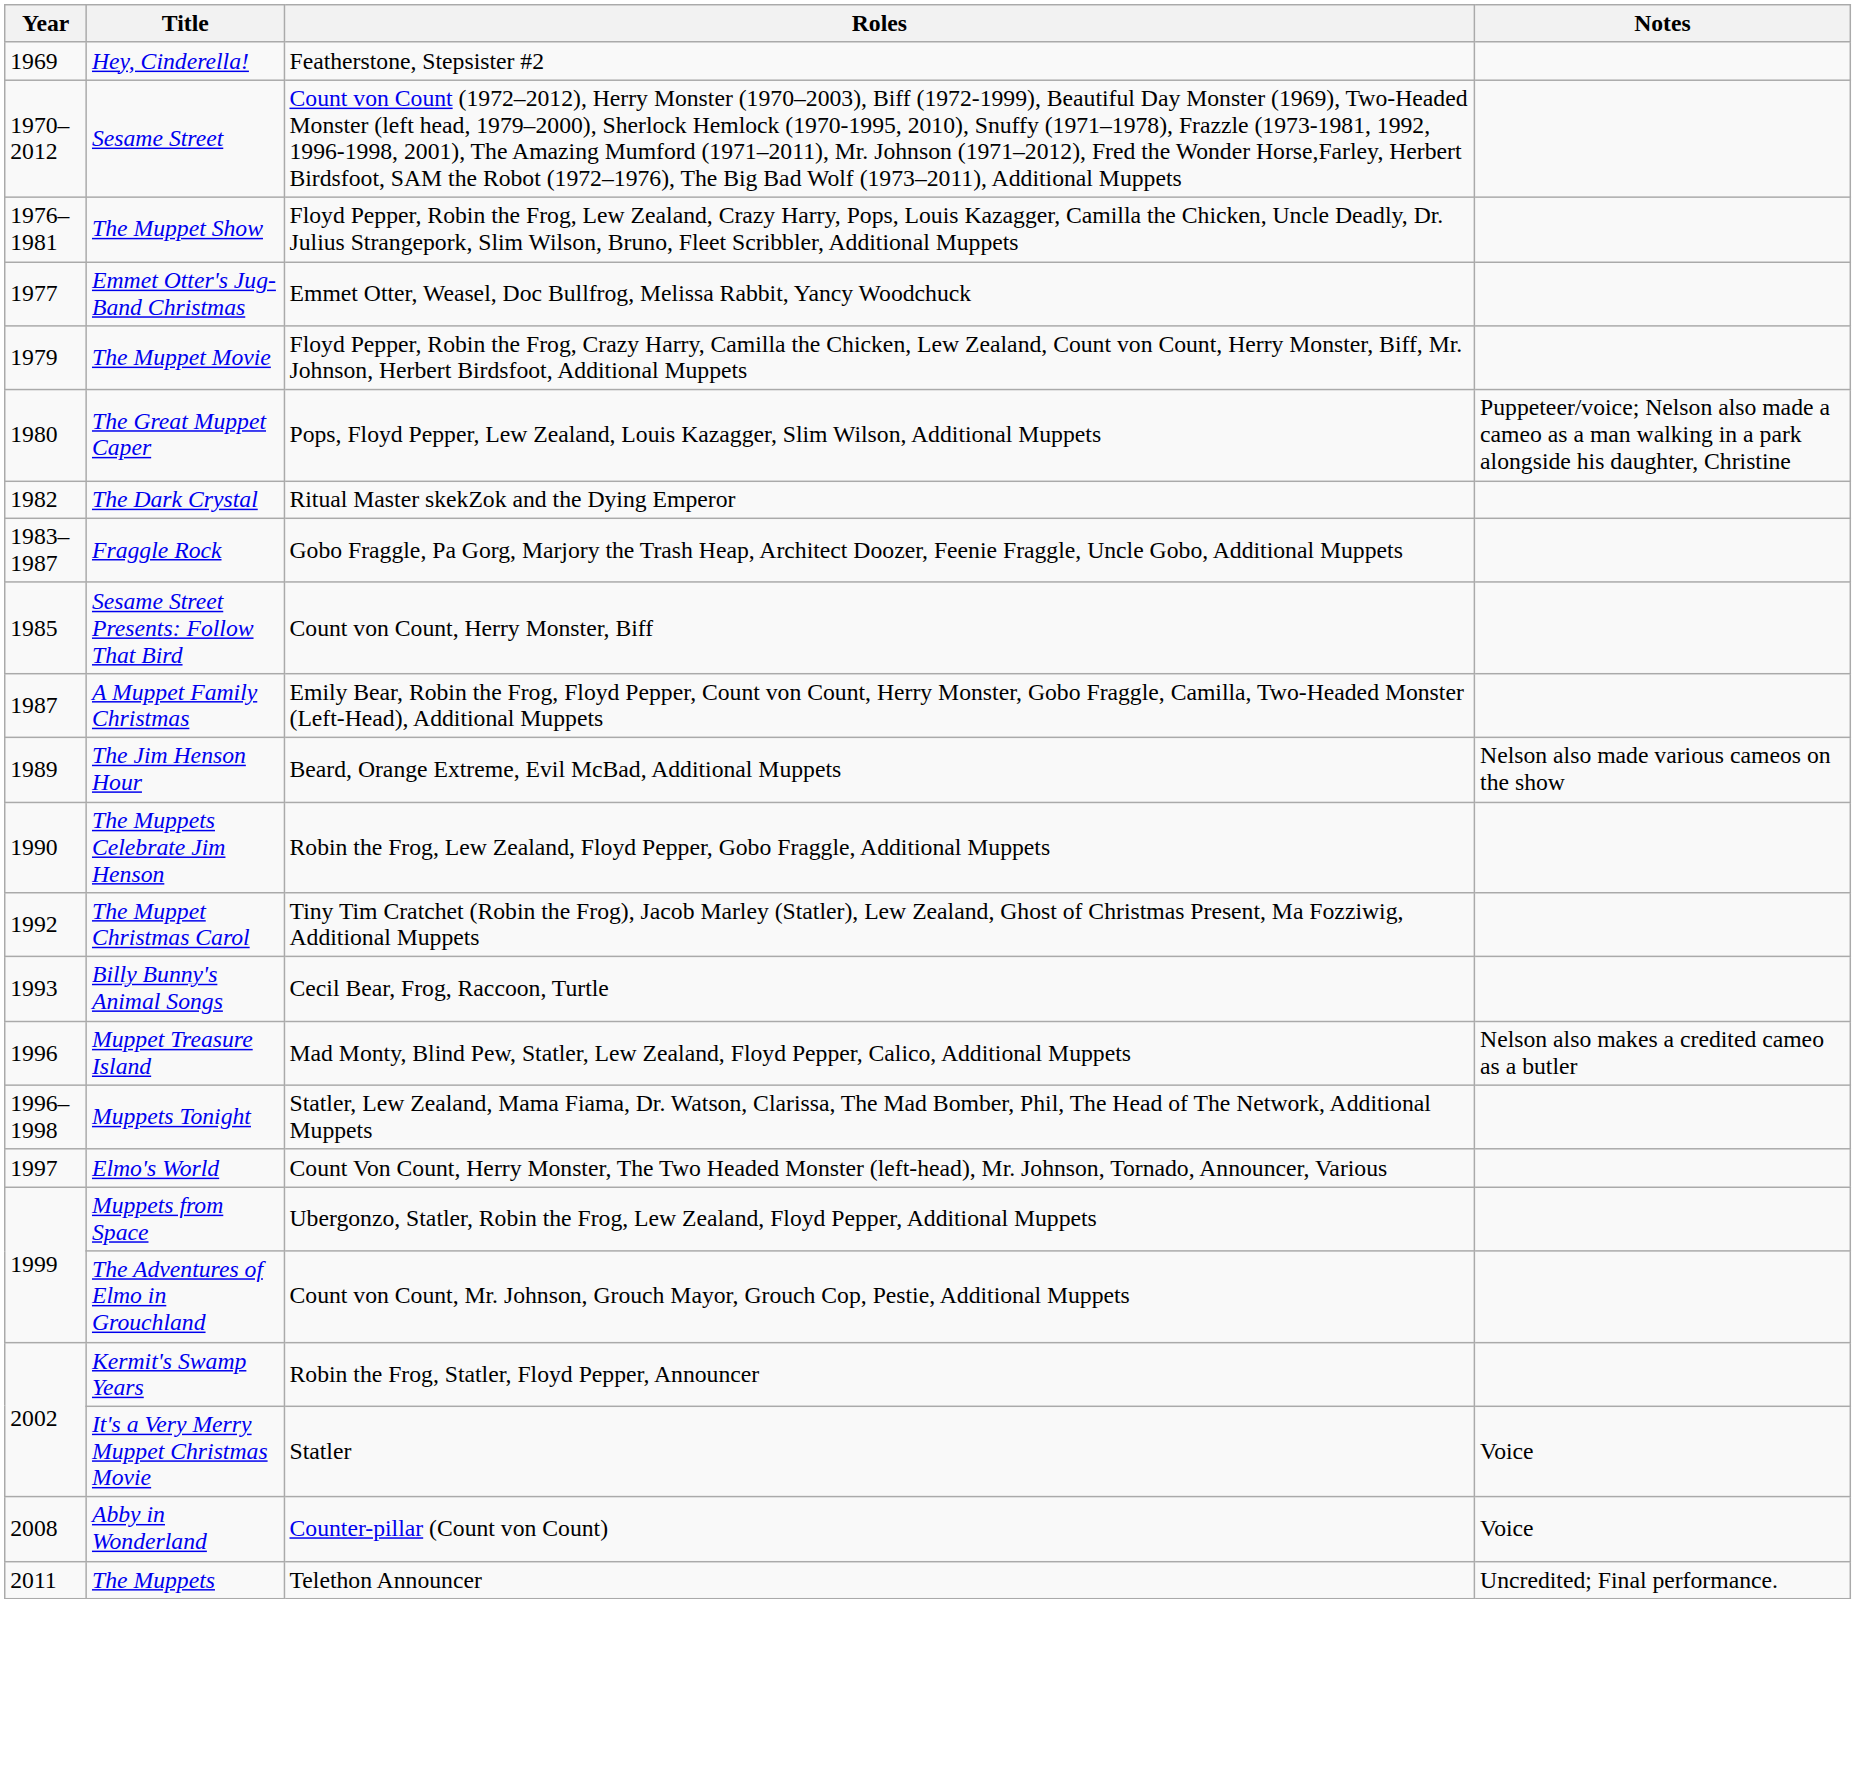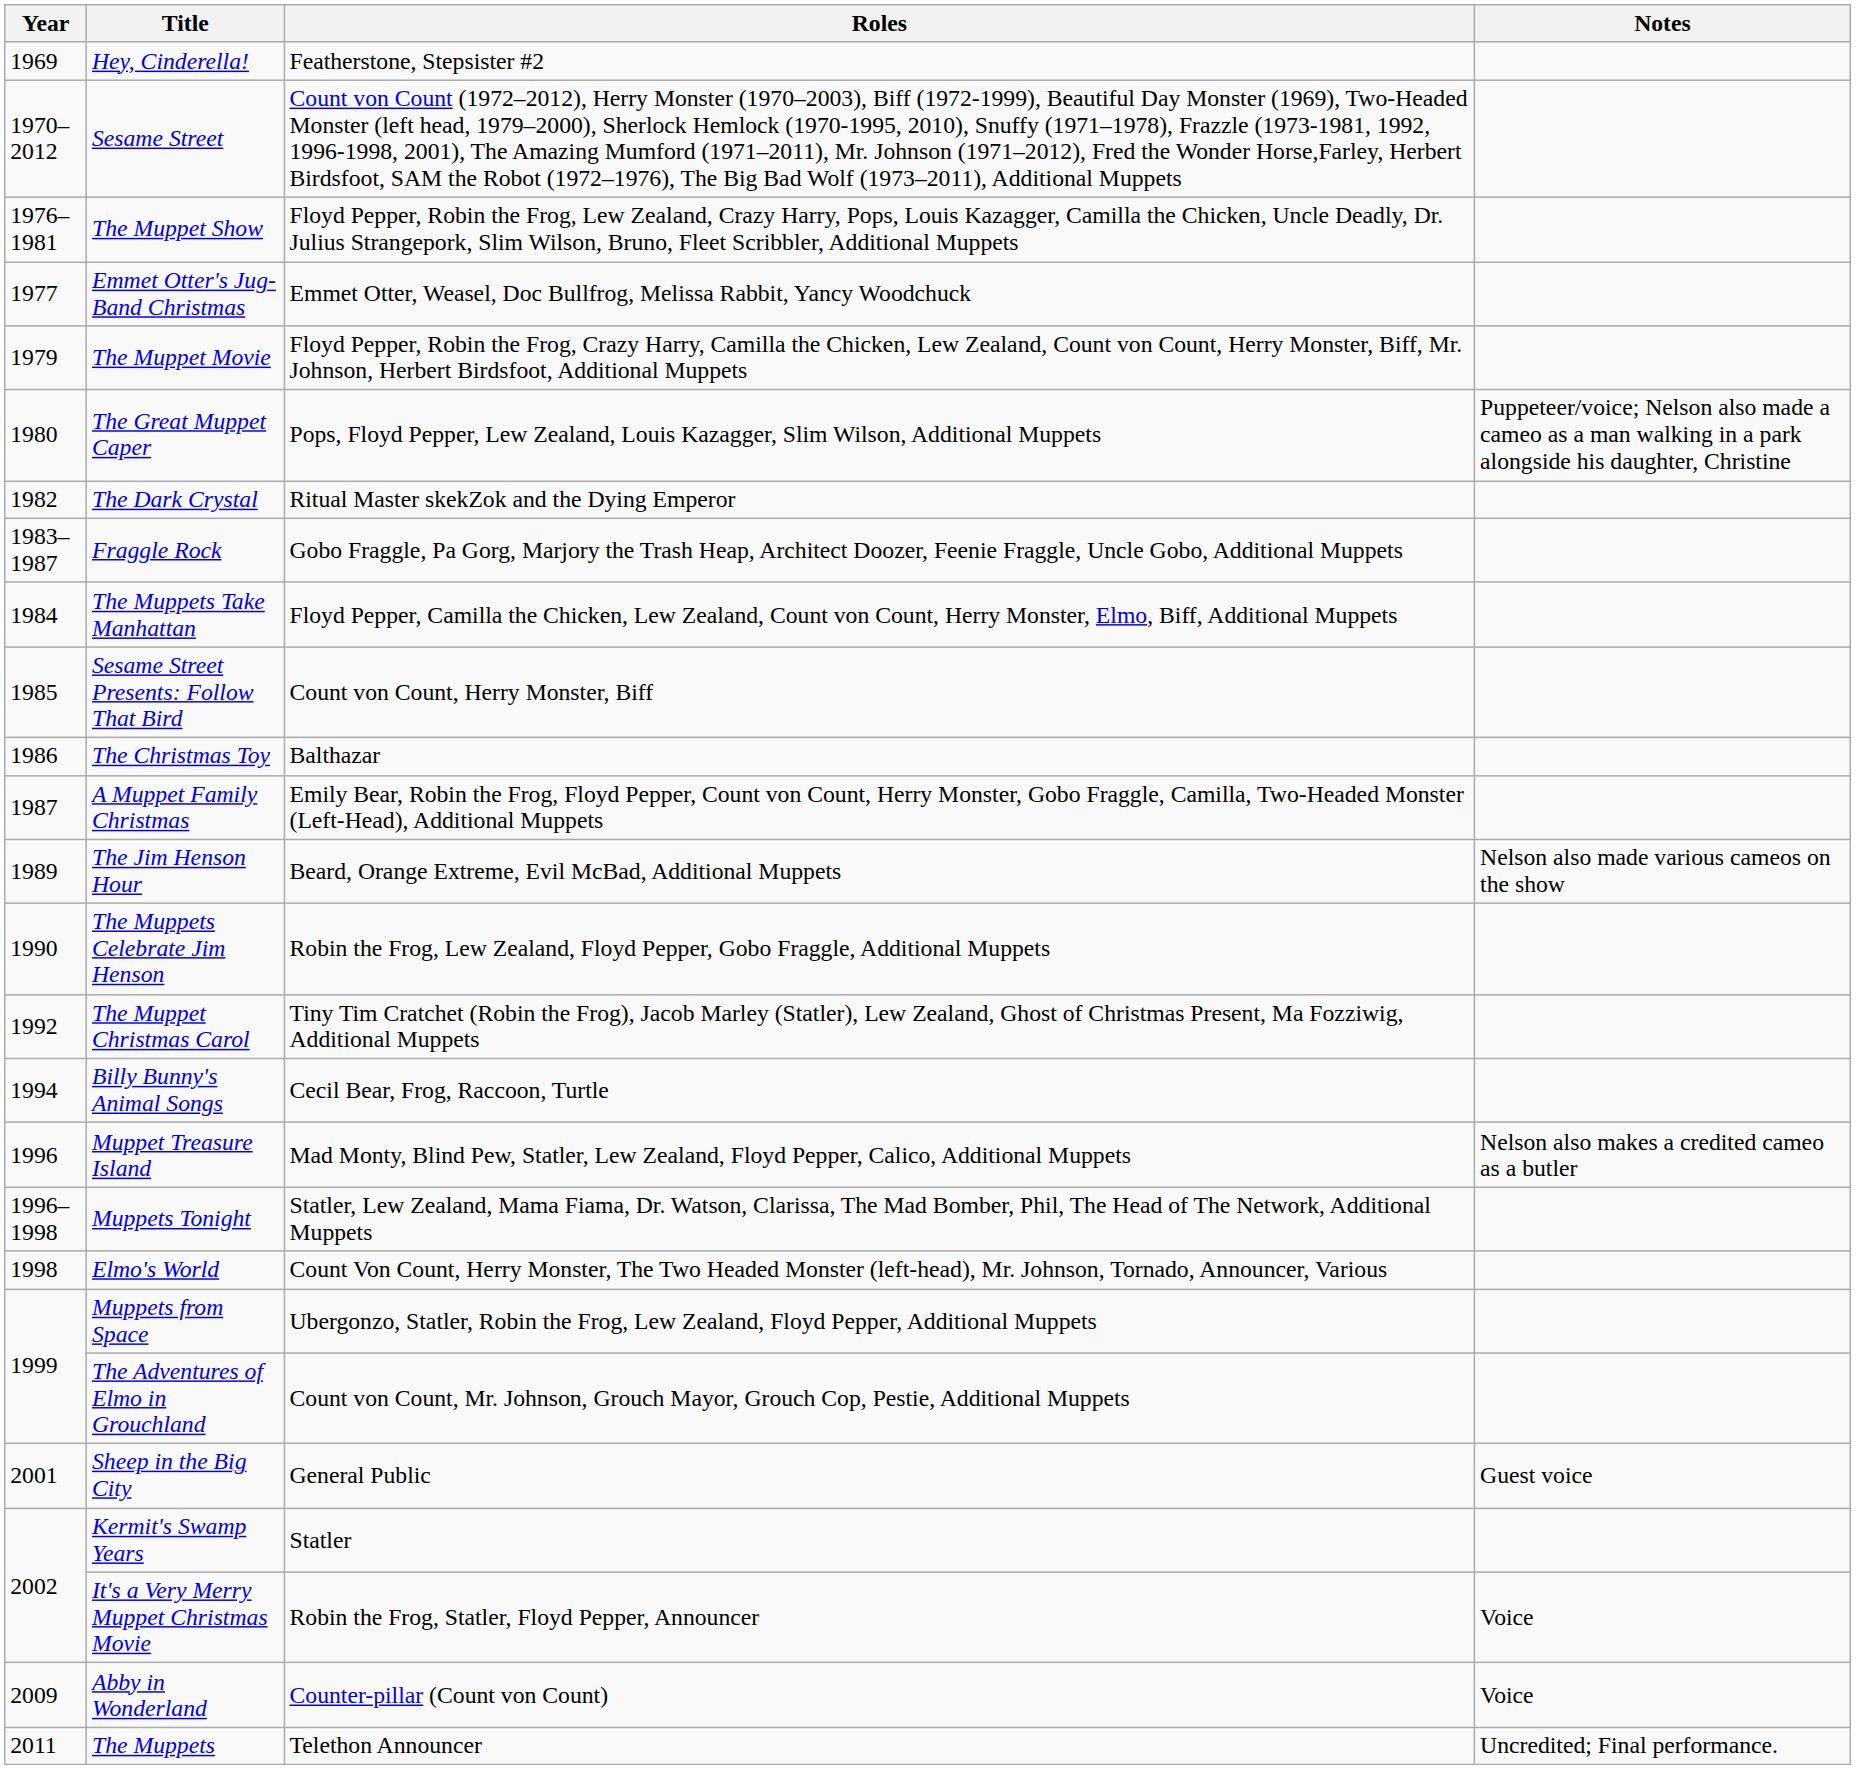 <table class="wikitable sortable">
 <tr>
 <th>Year</th>
 <th>Title</th>
 <th>Roles</th>
 <th>Notes</th>
 </tr>
 <tr>
 <td>1969</td>
 <td><em><a href='#'>Hey, Cinderella!</a></em></td>
 <td>Featherstone, Stepsister #2</td>
 <td></td>
 </tr>
 <tr>
 <td>1970–2012</td>
 <td><em><a href='#'>Sesame Street</a></em></td>
 <td><a href='#'>Count von Count</a> (1972–2012), Herry Monster (1970–2003), Biff (1972-1999), Beautiful Day Monster (1969), Two-Headed Monster (left head, 1979–2000), Sherlock Hemlock (1970-1995, 2010), Snuffy (1971–1978), Frazzle (1973-1981, 1992, 1996-1998, 2001), The Amazing Mumford (1971–2011), Mr. Johnson (1971–2012), Fred the Wonder Horse,Farley, Herbert Birdsfoot, SAM the Robot (1972–1976), The Big Bad Wolf (1973–2011), Additional Muppets</td>
 <td></td>
 </tr>
 <tr>
 <td>1976–1981</td>
 <td><em><a href='#'>The Muppet Show</a></em></td>
 <td>Floyd Pepper, Robin the Frog, Lew Zealand, Crazy Harry, Pops, Louis Kazagger, Camilla the Chicken, Uncle Deadly, Dr. Julius Strangepork, Slim Wilson, Bruno, Fleet Scribbler, Additional Muppets</td>
 <td></td>
 </tr>
 <tr>
 <td>1977</td>
 <td><em><a href='#'>Emmet Otter's Jug-Band Christmas</a></em></td>
 <td>Emmet Otter, Weasel, Doc Bullfrog, Melissa Rabbit, Yancy Woodchuck</td>
 <td></td>
 </tr>
 <tr>
 <td>1979</td>
 <td><em><a href='#'>The Muppet Movie</a></em></td>
 <td>Floyd Pepper, Robin the Frog, Crazy Harry, Camilla the Chicken, Lew Zealand, Count von Count, Herry Monster, Biff, Mr. Johnson, Herbert Birdsfoot, Additional Muppets</td>
 <td></td>
 </tr>
 <tr>
 <td>1980</td>
 <td><em><a href='#'>The Great Muppet Caper</a></em></td>
 <td>Pops, Floyd Pepper, Lew Zealand, Louis Kazagger, Slim Wilson, Additional Muppets</td>
 <td>Puppeteer/voice; Nelson also made a cameo as a man walking in a park alongside his daughter, Christine</td>
 </tr>
 <tr>
 <td>1982</td>
 <td><em><a href='#'>The Dark Crystal</a></em></td>
 <td>Ritual Master skekZok and the Dying Emperor</td>
 <td></td>
 </tr>
 <tr>
 <td>1983–1987</td>
 <td><em><a href='#'>Fraggle Rock</a></em></td>
 <td>Gobo Fraggle, Pa Gorg, Marjory the Trash Heap, Architect Doozer, Feenie Fraggle, Uncle Gobo, Additional Muppets</td>
 <td></td>
 </tr>
 <tr>
+<td>1984</td>
+<td><em><a href='#'>The Muppets Take Manhattan</a></em></td>
+<td>Floyd Pepper, Camilla the Chicken, Lew Zealand, Count von Count, Herry Monster, <a href='#'>Elmo</a>, Biff, Additional Muppets</td>
+<td></td>
+</tr>
+<tr>
 <td>1985</td>
 <td><em><a href='#'>Sesame Street Presents: Follow That Bird</a></em></td>
 <td>Count von Count, Herry Monster, Biff</td>
+<td></td>
+</tr>
+<tr>
+<td>1986</td>
+<td><em><a href='#'>The Christmas Toy</a></em></td>
+<td>Balthazar</td>
 <td></td>
 </tr>
 <tr>
 <td>1987</td>
 <td><em><a href='#'>A Muppet Family Christmas</a></em></td>
 <td>Emily Bear, Robin the Frog, Floyd Pepper, Count von Count, Herry Monster, Gobo Fraggle, Camilla, Two-Headed Monster (Left-Head), Additional Muppets</td>
 <td></td>
 </tr>
 <tr>
 <td>1989</td>
 <td><em><a href='#'>The Jim Henson Hour</a></em></td>
 <td>Beard, Orange Extreme, Evil McBad, Additional Muppets</td>
 <td>Nelson also made various cameos on the show</td>
 </tr>
 <tr>
 <td>1990</td>
 <td><em><a href='#'>The Muppets Celebrate Jim Henson</a></em></td>
 <td>Robin the Frog, Lew Zealand, Floyd Pepper, Gobo Fraggle, Additional Muppets</td>
 <td></td>
 </tr>
 <tr>
 <td>1992</td>
 <td><em><a href='#'>The Muppet Christmas Carol</a></em></td>
 <td>Tiny Tim Cratchet (Robin the Frog), Jacob Marley (Statler), Lew Zealand, Ghost of Christmas Present, Ma Fozziwig, Additional Muppets</td>
 <td></td>
 </tr>
 <tr>
-<td>1993</td>
+<td>1994</td>
 <td><em><a href='#'>Billy Bunny's Animal Songs</a></em></td>
 <td>Cecil Bear, Frog, Raccoon, Turtle</td>
 <td></td>
 </tr>
 <tr>
 <td>1996</td>
 <td><em><a href='#'>Muppet Treasure Island</a></em></td>
 <td>Mad Monty, Blind Pew, Statler, Lew Zealand, Floyd Pepper, Calico, Additional Muppets</td>
 <td>Nelson also makes a credited cameo as a butler</td>
 </tr>
 <tr>
 <td>1996–1998</td>
 <td><em><a href='#'>Muppets Tonight</a></em></td>
 <td>Statler, Lew Zealand, Mama Fiama, Dr. Watson, Clarissa, The Mad Bomber, Phil, The Head of The Network, Additional Muppets</td>
 <td></td>
 </tr>
 <tr>
-<td>1997</td>
+<td>1998</td>
 <td><em><a href='#'>Elmo's World</a></em></td>
 <td>Count Von Count, Herry Monster, The Two Headed Monster (left-head), Mr. Johnson, Tornado, Announcer, Various</td>
 </tr>
 <tr>
 <td rowspan="2">1999</td>
 <td><em><a href='#'>Muppets from Space</a></em></td>
 <td>Ubergonzo, Statler, Robin the Frog, Lew Zealand, Floyd Pepper, Additional Muppets</td>
 <td></td>
 </tr>
 <tr>
 <td><em><a href='#'>The Adventures of Elmo in Grouchland</a></em></td>
 <td>Count von Count, Mr. Johnson, Grouch Mayor, Grouch Cop, Pestie, Additional Muppets</td>
 <td></td>
 </tr>
 <tr>
+<td>2001</td>
+<td><em><a href='#'>Sheep in the Big City</a></em></td>
+<td>General Public</td>
+<td>Guest voice</td>
+</tr>
+<tr>
 <td rowspan="2">2002</td>
 <td><em><a href='#'>Kermit's Swamp Years</a></em></td>
-<td>Robin the Frog, Statler, Floyd Pepper, Announcer</td>
+<td>Statler</td>
 <td></td>
 </tr>
 <tr>
 <td><em><a href='#'>It's a Very Merry Muppet Christmas Movie</a></em></td>
-<td>Statler</td>
+<td>Robin the Frog, Statler, Floyd Pepper, Announcer</td>
 <td>Voice</td>
 </tr>
 <tr>
-<td>2008</td>
+<td>2009</td>
 <td><em><a href='#'>Abby in Wonderland</a></em></td>
 <td><a href='#'>Counter-pillar</a> (Count von Count)</td>
 <td>Voice</td>
 </tr>
 <tr>
 <td>2011</td>
 <td><em><a href='#'>The Muppets</a></em></td>
 <td>Telethon Announcer</td>
 <td>Uncredited; Final performance.</td>
 </tr>
 </table>
